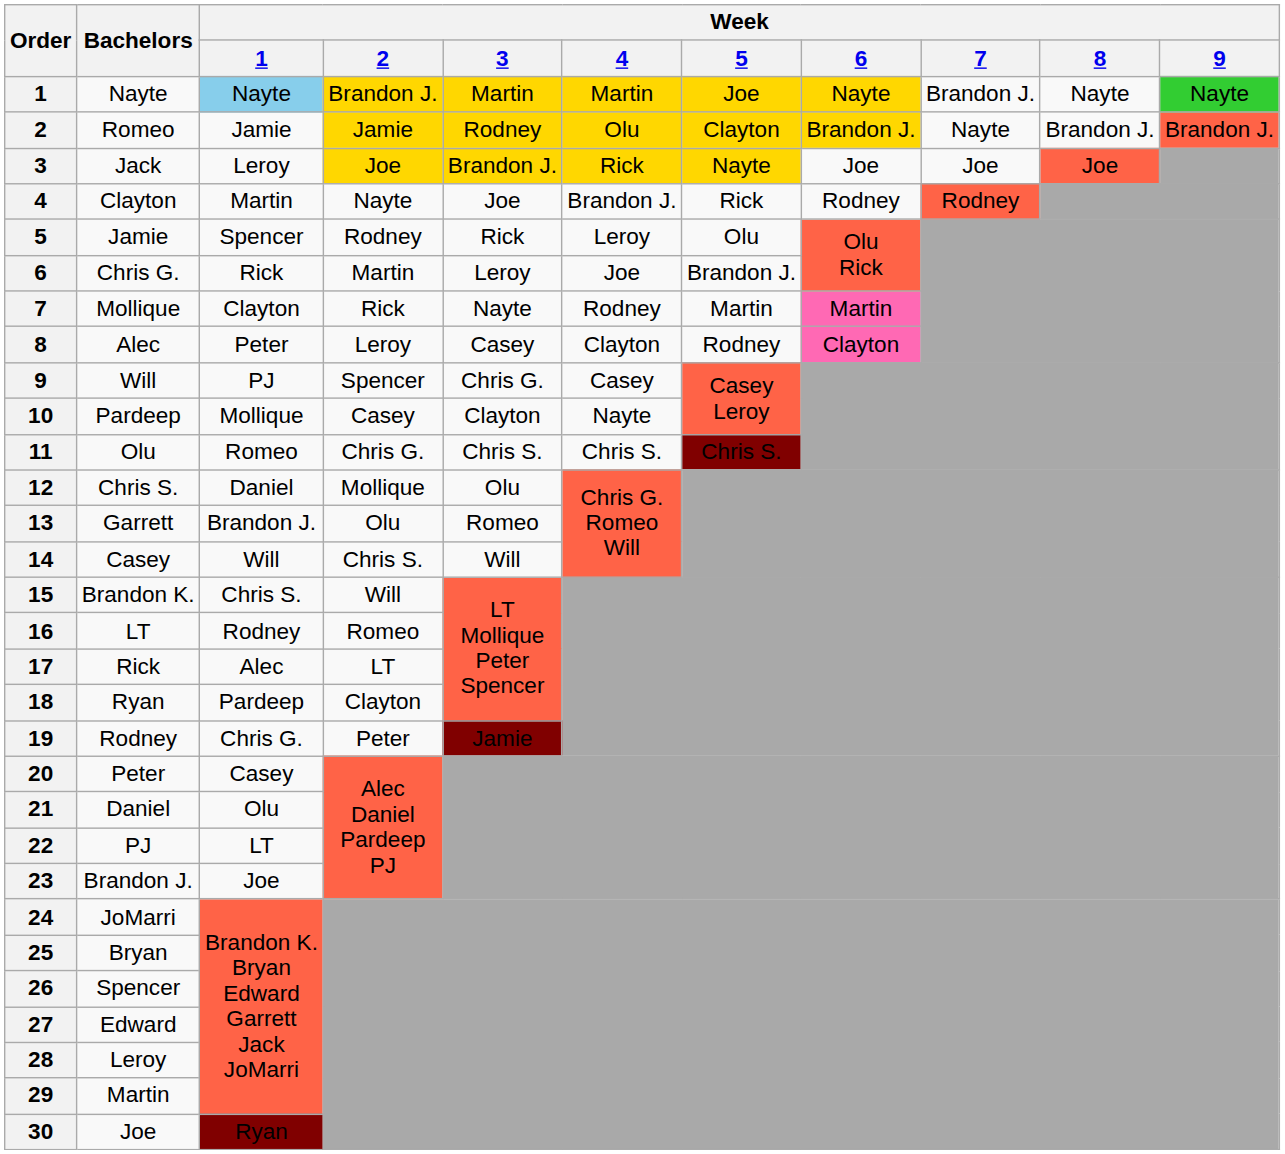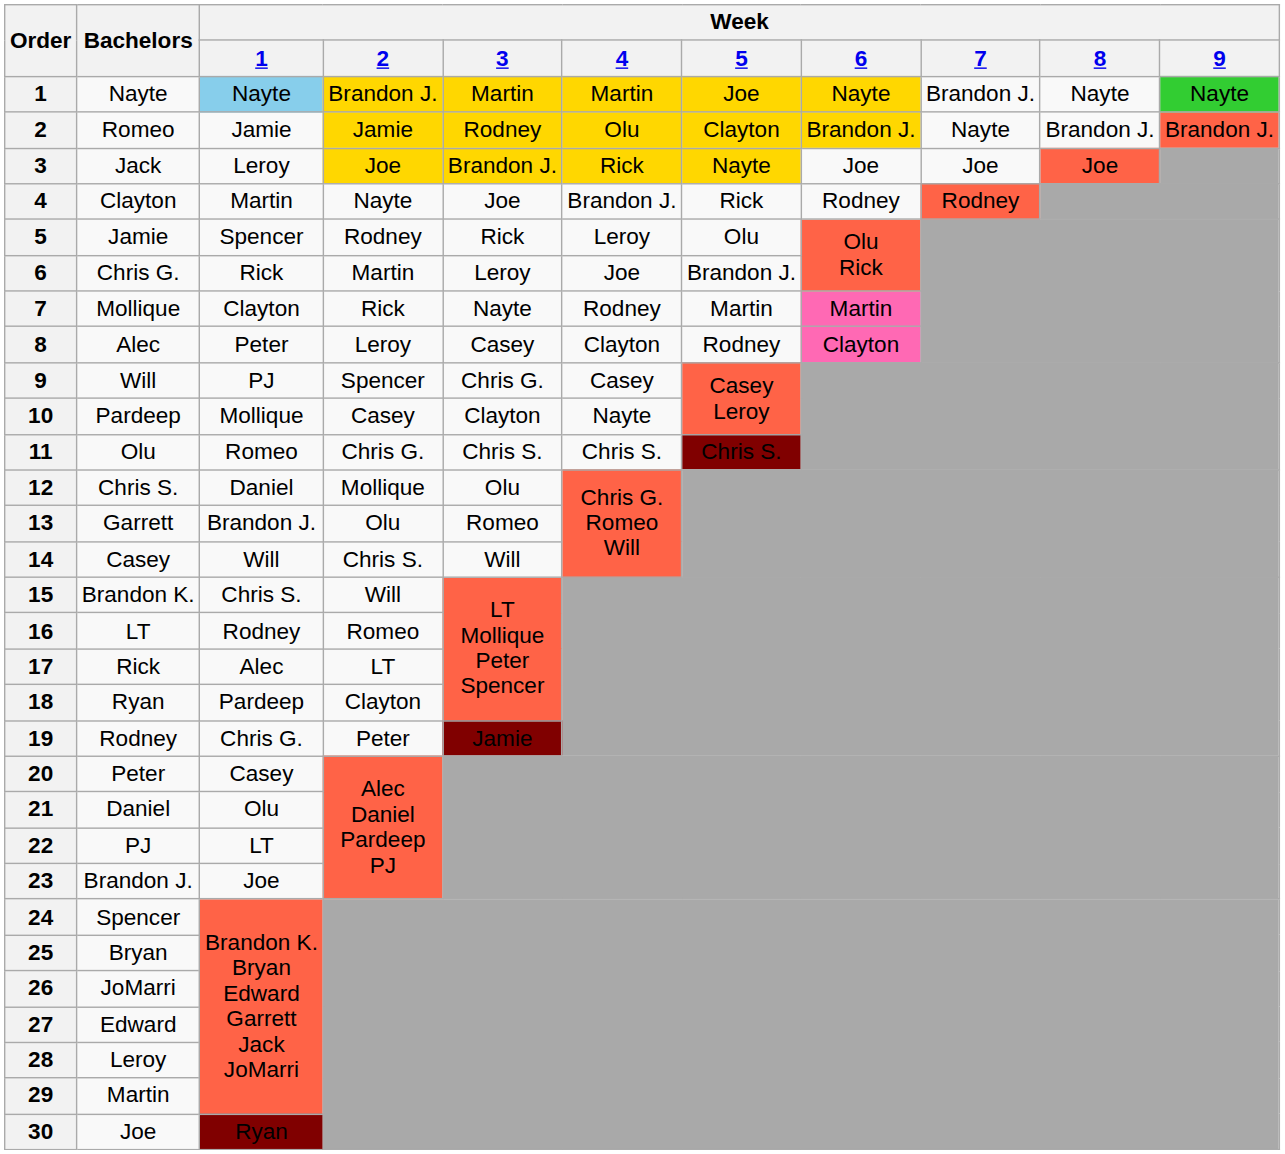 <table class="wikitable nowrap" style="text-align:center;">
 <tr>
 <th rowspan="2">Order</th>
 <th rowspan="2">Bachelors</th>
 <th colspan="9">Week</th>
 </tr>
 <tr>
 <th><a href='#'>1</a></th>
 <th><a href='#'>2</a></th>
 <th><a href='#'>3</a></th>
 <th><a href='#'>4</a></th>
 <th><a href='#'>5</a></th>
 <th><a href='#'>6</a></th>
 <th><a href='#'>7</a></th>
 <th><a href='#'>8</a></th>
 <th><a href='#'>9</a></th>
 </tr>
 <tr>
 <th>1</th>
 <td>Nayte</td>
 <td bgcolor="skyblue">Nayte</td>
 <td bgcolor="gold">Brandon J.</td>
 <td bgcolor="gold">Martin</td>
 <td bgcolor="gold">Martin</td>
 <td bgcolor="gold">Joe</td>
 <td bgcolor="gold">Nayte</td>
 <td>Brandon J.</td>
 <td>Nayte</td>
 <td bgcolor="limegreen">Nayte</td>
 </tr>
 <tr>
 <th>2</th>
 <td>Romeo</td>
 <td>Jamie</td>
 <td bgcolor="gold">Jamie</td>
 <td bgcolor="gold">Rodney</td>
 <td bgcolor="gold">Olu</td>
 <td bgcolor="gold">Clayton</td>
 <td bgcolor="gold">Brandon J.</td>
 <td>Nayte</td>
 <td>Brandon J.</td>
 <td bgcolor="tomato">Brandon J.</td>
 </tr>
 <tr>
 <th>3</th>
 <td>Jack</td>
 <td>Leroy</td>
 <td bgcolor="gold">Joe</td>
 <td bgcolor="gold">Brandon J.</td>
 <td bgcolor="gold">Rick</td>
 <td bgcolor="gold">Nayte</td>
 <td>Joe</td>
 <td>Joe</td>
 <td bgcolor="tomato">Joe</td>
 <td colspan="1" rowspan="1" bgcolor="darkgrey"></td>
 </tr>
 <tr>
 <th>4</th>
 <td>Clayton</td>
 <td>Martin</td>
 <td>Nayte</td>
 <td>Joe</td>
 <td>Brandon J.</td>
 <td>Rick</td>
 <td>Rodney</td>
 <td bgcolor="tomato">Rodney</td>
 <td colspan="2" rowspan="1" bgcolor="darkgrey"></td>
 </tr>
 <tr>
 <th>5</th>
 <td>Jamie</td>
 <td>Spencer</td>
 <td>Rodney</td>
 <td>Rick</td>
 <td>Leroy</td>
 <td>Olu</td>
 <td rowspan="2" bgcolor="tomato">Olu<br>Rick</td>
 <td colspan="3" rowspan="4" bgcolor="darkgrey"></td>
 </tr>
 <tr>
 <th>6</th>
 <td>Chris G.</td>
 <td>Rick</td>
 <td>Martin</td>
 <td>Leroy</td>
 <td>Joe</td>
 <td>Brandon J.</td>
 </tr>
 <tr>
 <th>7</th>
 <td>Mollique</td>
 <td>Clayton</td>
 <td>Rick</td>
 <td>Nayte</td>
 <td>Rodney</td>
 <td>Martin</td>
 <td bgcolor="hotpink">Martin</td>
 </tr>
 <tr>
 <th>8</th>
 <td>Alec</td>
 <td>Peter</td>
 <td>Leroy</td>
 <td>Casey</td>
 <td>Clayton</td>
 <td>Rodney</td>
 <td bgcolor="hotpink">Clayton</td>
 </tr>
 <tr>
 <th>9</th>
 <td>Will</td>
 <td>PJ</td>
 <td>Spencer</td>
 <td>Chris G.</td>
 <td>Casey</td>
 <td bgcolor="tomato" rowspan="2">Casey<br>Leroy</td>
 <td colspan="4" rowspan="3" bgcolor="darkgrey"></td>
 </tr>
 <tr>
 <th>10</th>
 <td>Pardeep</td>
 <td>Mollique</td>
 <td>Casey</td>
 <td>Clayton</td>
 <td>Nayte</td>
 </tr>
 <tr>
 <th>11</th>
 <td>Olu</td>
 <td>Romeo</td>
 <td>Chris G.</td>
 <td>Chris S.</td>
 <td>Chris S.</td>
 <td bgcolor="maroon"><span>Chris S.</span></td>
 </tr>
 <tr>
 <th>12</th>
 <td>Chris S.</td>
 <td>Daniel</td>
 <td>Mollique</td>
 <td>Olu</td>
 <td bgcolor="tomato" rowspan="3">Chris G.<br>Romeo<br>Will</td>
 <td colspan="5" rowspan="3" bgcolor="darkgrey"></td>
 </tr>
 <tr>
 <th>13</th>
 <td>Garrett</td>
 <td>Brandon J.</td>
 <td>Olu</td>
 <td>Romeo</td>
 </tr>
 <tr>
 <th>14</th>
 <td>Casey</td>
 <td>Will</td>
 <td>Chris S.</td>
 <td>Will</td>
 </tr>
 <tr>
 <th>15</th>
 <td>Brandon K.</td>
 <td>Chris S.</td>
 <td>Will</td>
 <td rowspan="4" bgcolor="tomato">LT<br>Mollique<br>Peter<br>Spencer</td>
 <td colspan="6" rowspan="5" bgcolor="darkgrey"></td>
 </tr>
 <tr>
 <th>16</th>
 <td>LT</td>
 <td>Rodney</td>
 <td>Romeo</td>
 </tr>
 <tr>
 <th>17</th>
 <td>Rick</td>
 <td>Alec</td>
 <td>LT</td>
 </tr>
 <tr>
 <th>18</th>
 <td>Ryan</td>
 <td>Pardeep</td>
 <td>Clayton</td>
 </tr>
 <tr>
 <th>19</th>
 <td>Rodney</td>
 <td>Chris G.</td>
 <td>Peter</td>
 <td bgcolor="maroon"><span>Jamie</span></td>
 </tr>
 <tr>
 <th>20</th>
 <td>Peter</td>
 <td>Casey</td>
 <td rowspan="4" bgcolor="tomato">Alec<br>Daniel<br>Pardeep<br>PJ</td>
 <td colspan="7" rowspan="4" bgcolor="darkgrey"></td>
 </tr>
 <tr>
 <th>21</th>
 <td>Daniel</td>
 <td>Olu</td>
 </tr>
 <tr>
 <th>22</th>
 <td>PJ</td>
 <td>LT</td>
 </tr>
 <tr>
 <th>23</th>
 <td>Brandon J.</td>
 <td>Joe</td>
 </tr>
 <tr>
 <th>24</th>
-<td>JoMarri</td>
+<td>Spencer</td>
 <td rowspan="6" bgcolor="tomato">Brandon K.<br>Bryan<br>Edward<br>Garrett<br>Jack<br>JoMarri</td>
 <td colspan="8" rowspan="7" bgcolor="darkgray"></td>
 </tr>
 <tr>
 <th>25</th>
 <td>Bryan</td>
 </tr>
 <tr>
 <th>26</th>
-<td>Spencer</td>
+<td>JoMarri</td>
 </tr>
 <tr>
 <th>27</th>
 <td>Edward</td>
 </tr>
 <tr>
 <th>28</th>
 <td>Leroy</td>
 </tr>
 <tr>
 <th>29</th>
 <td>Martin</td>
 </tr>
 <tr>
 <th>30</th>
 <td>Joe</td>
 <td bgcolor="maroon"><span>Ryan</span></td>
 </tr>
 </table>
